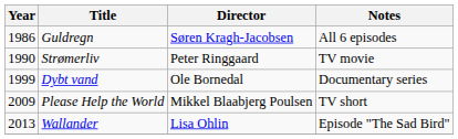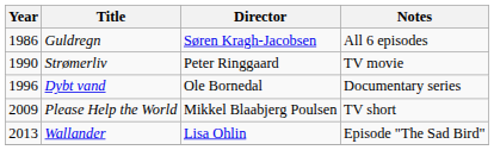 <table class="wikitable">
 <tr>
 <th>Year</th>
 <th>Title</th>
 <th>Director</th>
 <th>Notes</th>
 </tr>
 <tr>
 <td>1986</td>
 <td><em>Guldregn</em></td>
 <td><a href='#'>Søren Kragh-Jacobsen</a></td>
 <td>All 6 episodes</td>
 </tr>
 <tr>
 <td>1990</td>
 <td><em>Strømerliv</em></td>
 <td>Peter Ringgaard</td>
 <td>TV movie</td>
 </tr>
 <tr>
-<td>1999</td>
+<td>1996</td>
 <td><em><a href='#'>Dybt vand</a></em></td>
 <td>Ole Bornedal</td>
 <td>Documentary series</td>
 </tr>
 <tr>
 <td>2009</td>
 <td><em>Please Help the World</em></td>
 <td>Mikkel Blaabjerg Poulsen</td>
 <td>TV short</td>
 </tr>
 <tr>
 <td>2013</td>
 <td><em><a href='#'>Wallander</a></em></td>
 <td><a href='#'>Lisa Ohlin</a></td>
 <td>Episode "The Sad Bird"</td>
 </tr>
 <tr>
 </tr>
 </table>
